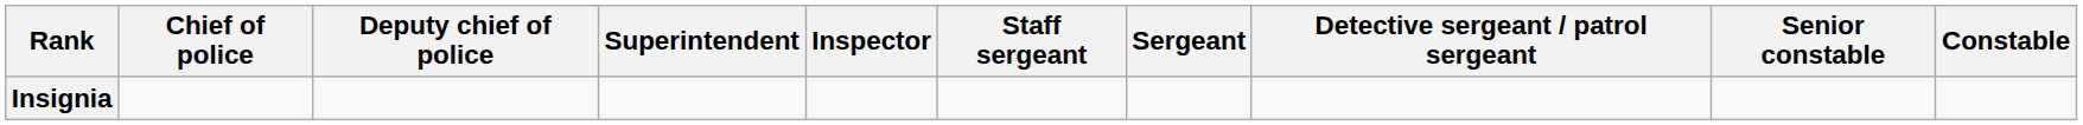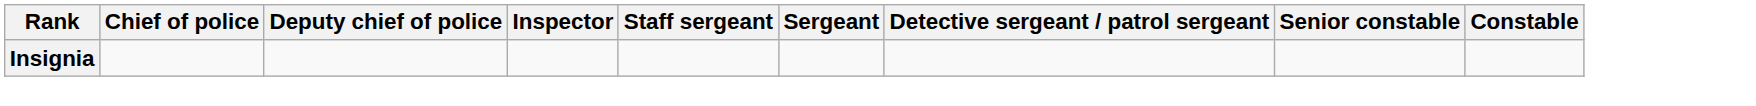 <table class="wikitable">
 <tr>
 <th>Rank</th>
 <th>Chief of police</th>
 <th>Deputy chief of police</th>
-<th>Superintendent</th>
 <th>Inspector</th>
 <th>Staff sergeant</th>
 <th>Sergeant</th>
 <th>Detective sergeant / patrol sergeant</th>
 <th>Senior constable</th>
 <th>Constable</th>
 </tr>
 <tr>
 <th>Insignia</th>
 <td></td>
 <td></td>
 <td></td>
 <td></td>
 <td></td>
 <td></td>
 <td></td>
 <td></td>
-<td></td>
 </tr>
 </table>
